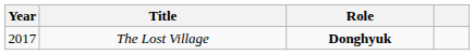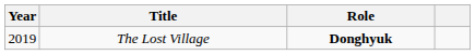 <table class="wikitable sortable plainrowheaders" style="text-align:center;" border="1">
 <tr>
 <th scope="col" style="width: 2em;">Year</th>
 <th scope="col" style="width: 17em;">Title</th>
 <th scope="col" style="width: 10em;">Role</th>
 <th scope="col" class="unsortable" style="width: 2em;"></th>
 </tr>
 <tr>
-<td>2017</td>
+<td>2019</td>
 <td><em>The Lost Village</em></td>
 <td><strong>Donghyuk</strong></td>
 <td></td>
 </tr>
 </table>
